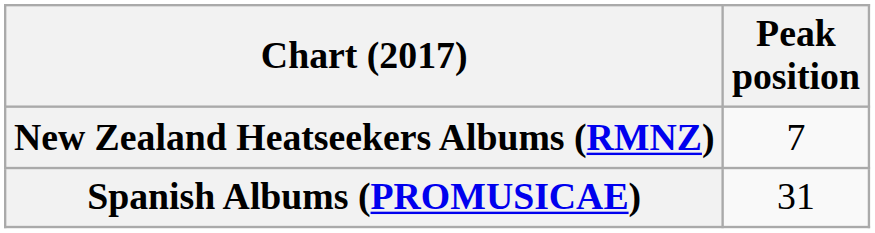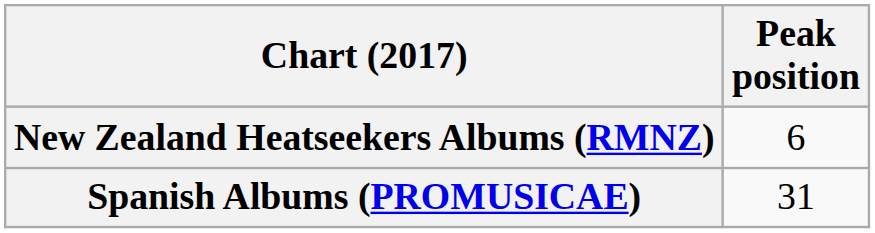 <table class="wikitable sortable plainrowheaders" style="text-align:center">
 <tr>
 <th scope="col">Chart (2017)</th>
 <th scope="col">Peak<br> position</th>
 </tr>
 <tr>
 <th scope="row">New Zealand Heatseekers Albums (<a href='#'>RMNZ</a>)</th>
-<td>7</td>
+<td>6</td>
 </tr>
 <tr>
 <th scope="row">Spanish Albums (<a href='#'>PROMUSICAE</a>)</th>
 <td>31</td>
 </tr>
 </table>
